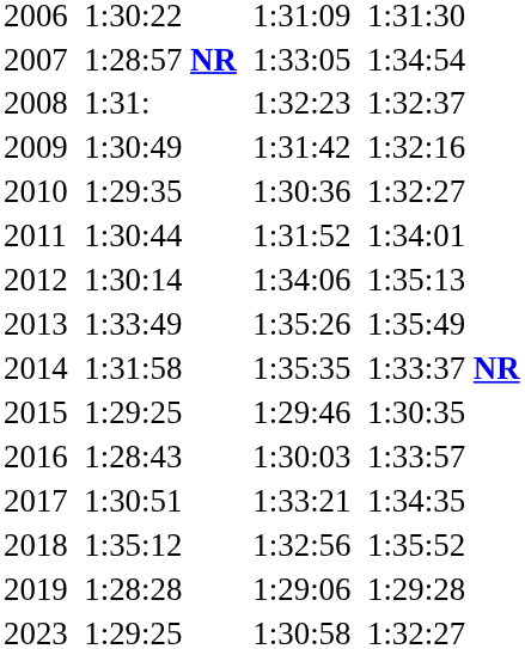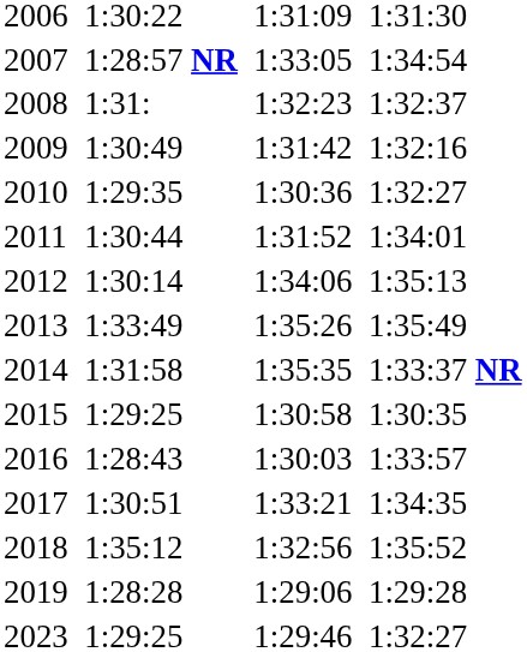 <table>
 <tr>
 <td>2006</td>
 <td></td>
 <td>1:30:22</td>
 <td></td>
 <td>1:31:09</td>
 <td></td>
 <td>1:31:30</td>
 </tr>
 <tr>
 <td>2007</td>
 <td></td>
 <td>1:28:57 <strong><a href='#'>NR</a></strong></td>
 <td></td>
 <td>1:33:05</td>
 <td></td>
 <td>1:34:54</td>
 </tr>
 <tr>
 <td>2008</td>
 <td></td>
 <td>1:31:</td>
 <td></td>
 <td>1:32:23</td>
 <td></td>
 <td>1:32:37</td>
 </tr>
 <tr>
 <td>2009</td>
 <td></td>
 <td>1:30:49</td>
 <td></td>
 <td>1:31:42</td>
 <td></td>
 <td>1:32:16</td>
 </tr>
 <tr>
 <td>2010</td>
 <td></td>
 <td>1:29:35</td>
 <td></td>
 <td>1:30:36</td>
 <td></td>
 <td>1:32:27</td>
 </tr>
 <tr>
 <td>2011</td>
 <td></td>
 <td>1:30:44</td>
 <td></td>
 <td>1:31:52</td>
 <td></td>
 <td>1:34:01</td>
 </tr>
 <tr>
 <td>2012</td>
 <td></td>
 <td>1:30:14</td>
 <td></td>
 <td>1:34:06</td>
 <td></td>
 <td>1:35:13</td>
 </tr>
 <tr>
 <td>2013</td>
 <td></td>
 <td>1:33:49</td>
 <td></td>
 <td>1:35:26</td>
 <td></td>
 <td>1:35:49</td>
 </tr>
 <tr>
 <td>2014</td>
 <td></td>
 <td>1:31:58</td>
 <td></td>
 <td>1:35:35</td>
 <td></td>
 <td>1:33:37 <strong><a href='#'>NR</a></strong></td>
 </tr>
 <tr>
 <td>2015</td>
 <td></td>
 <td>1:29:25</td>
 <td></td>
-<td>1:29:46</td>
+<td>1:30:58</td>
 <td></td>
 <td>1:30:35</td>
 </tr>
 <tr>
 <td>2016</td>
 <td></td>
 <td>1:28:43</td>
 <td></td>
 <td>1:30:03</td>
 <td></td>
 <td>1:33:57</td>
 </tr>
 <tr>
 <td>2017</td>
 <td></td>
 <td>1:30:51</td>
 <td></td>
 <td>1:33:21</td>
 <td></td>
 <td>1:34:35</td>
 </tr>
 <tr>
 <td>2018</td>
 <td></td>
 <td>1:35:12</td>
 <td></td>
 <td>1:32:56</td>
 <td></td>
 <td>1:35:52</td>
 </tr>
 <tr>
 <td>2019</td>
 <td></td>
 <td>1:28:28</td>
 <td></td>
 <td>1:29:06</td>
 <td></td>
 <td>1:29:28</td>
 </tr>
 <tr>
 <td>2023</td>
 <td></td>
 <td>1:29:25</td>
 <td></td>
-<td>1:30:58</td>
+<td>1:29:46</td>
 <td></td>
 <td>1:32:27</td>
 </tr>
 </table>
